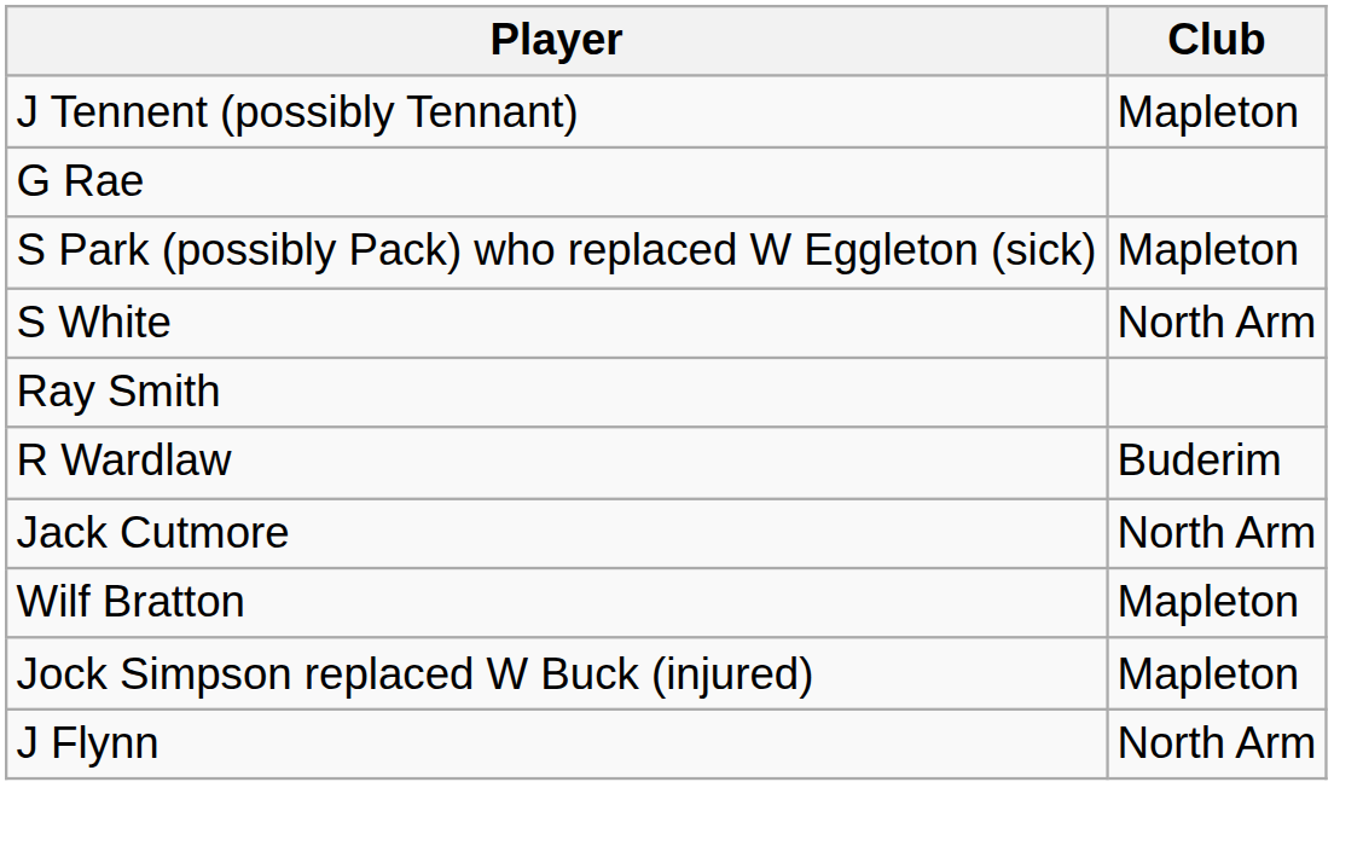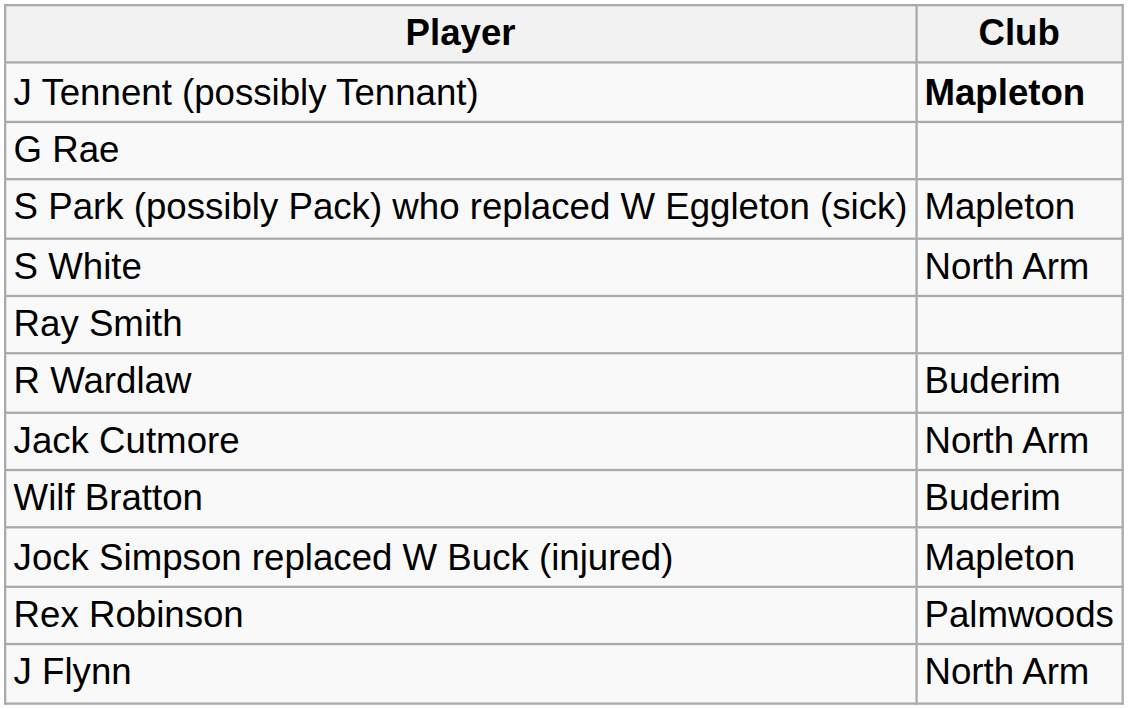 <table class="wikitable">
 <tr>
 <th>Player</th>
 <th>Club</th>
 </tr>
 <tr>
 <td>J Tennent (possibly Tennant)</td>
-<td>Mapleton</td>
+<td><strong>Mapleton</strong></td>
 </tr>
 <tr>
 <td>G Rae</td>
 <td></td>
 </tr>
 <tr>
 <td>S Park (possibly Pack) who replaced W Eggleton (sick)</td>
 <td>Mapleton</td>
 </tr>
 <tr>
 <td>S White</td>
 <td>North Arm</td>
 </tr>
 <tr>
 <td>Ray Smith</td>
 <td></td>
 </tr>
 <tr>
 <td>R Wardlaw</td>
 <td>Buderim</td>
 </tr>
 <tr>
 <td>Jack Cutmore</td>
 <td>North Arm</td>
 </tr>
 <tr>
 <td>Wilf Bratton</td>
-<td>Mapleton</td>
+<td>Buderim</td>
 </tr>
 <tr>
 <td>Jock Simpson replaced W Buck (injured)</td>
 <td>Mapleton</td>
 </tr>
 <tr>
+<td>Rex Robinson</td>
+<td>Palmwoods</td>
+</tr>
+<tr>
 <td>J Flynn</td>
 <td>North Arm</td>
 </tr>
 </table>
